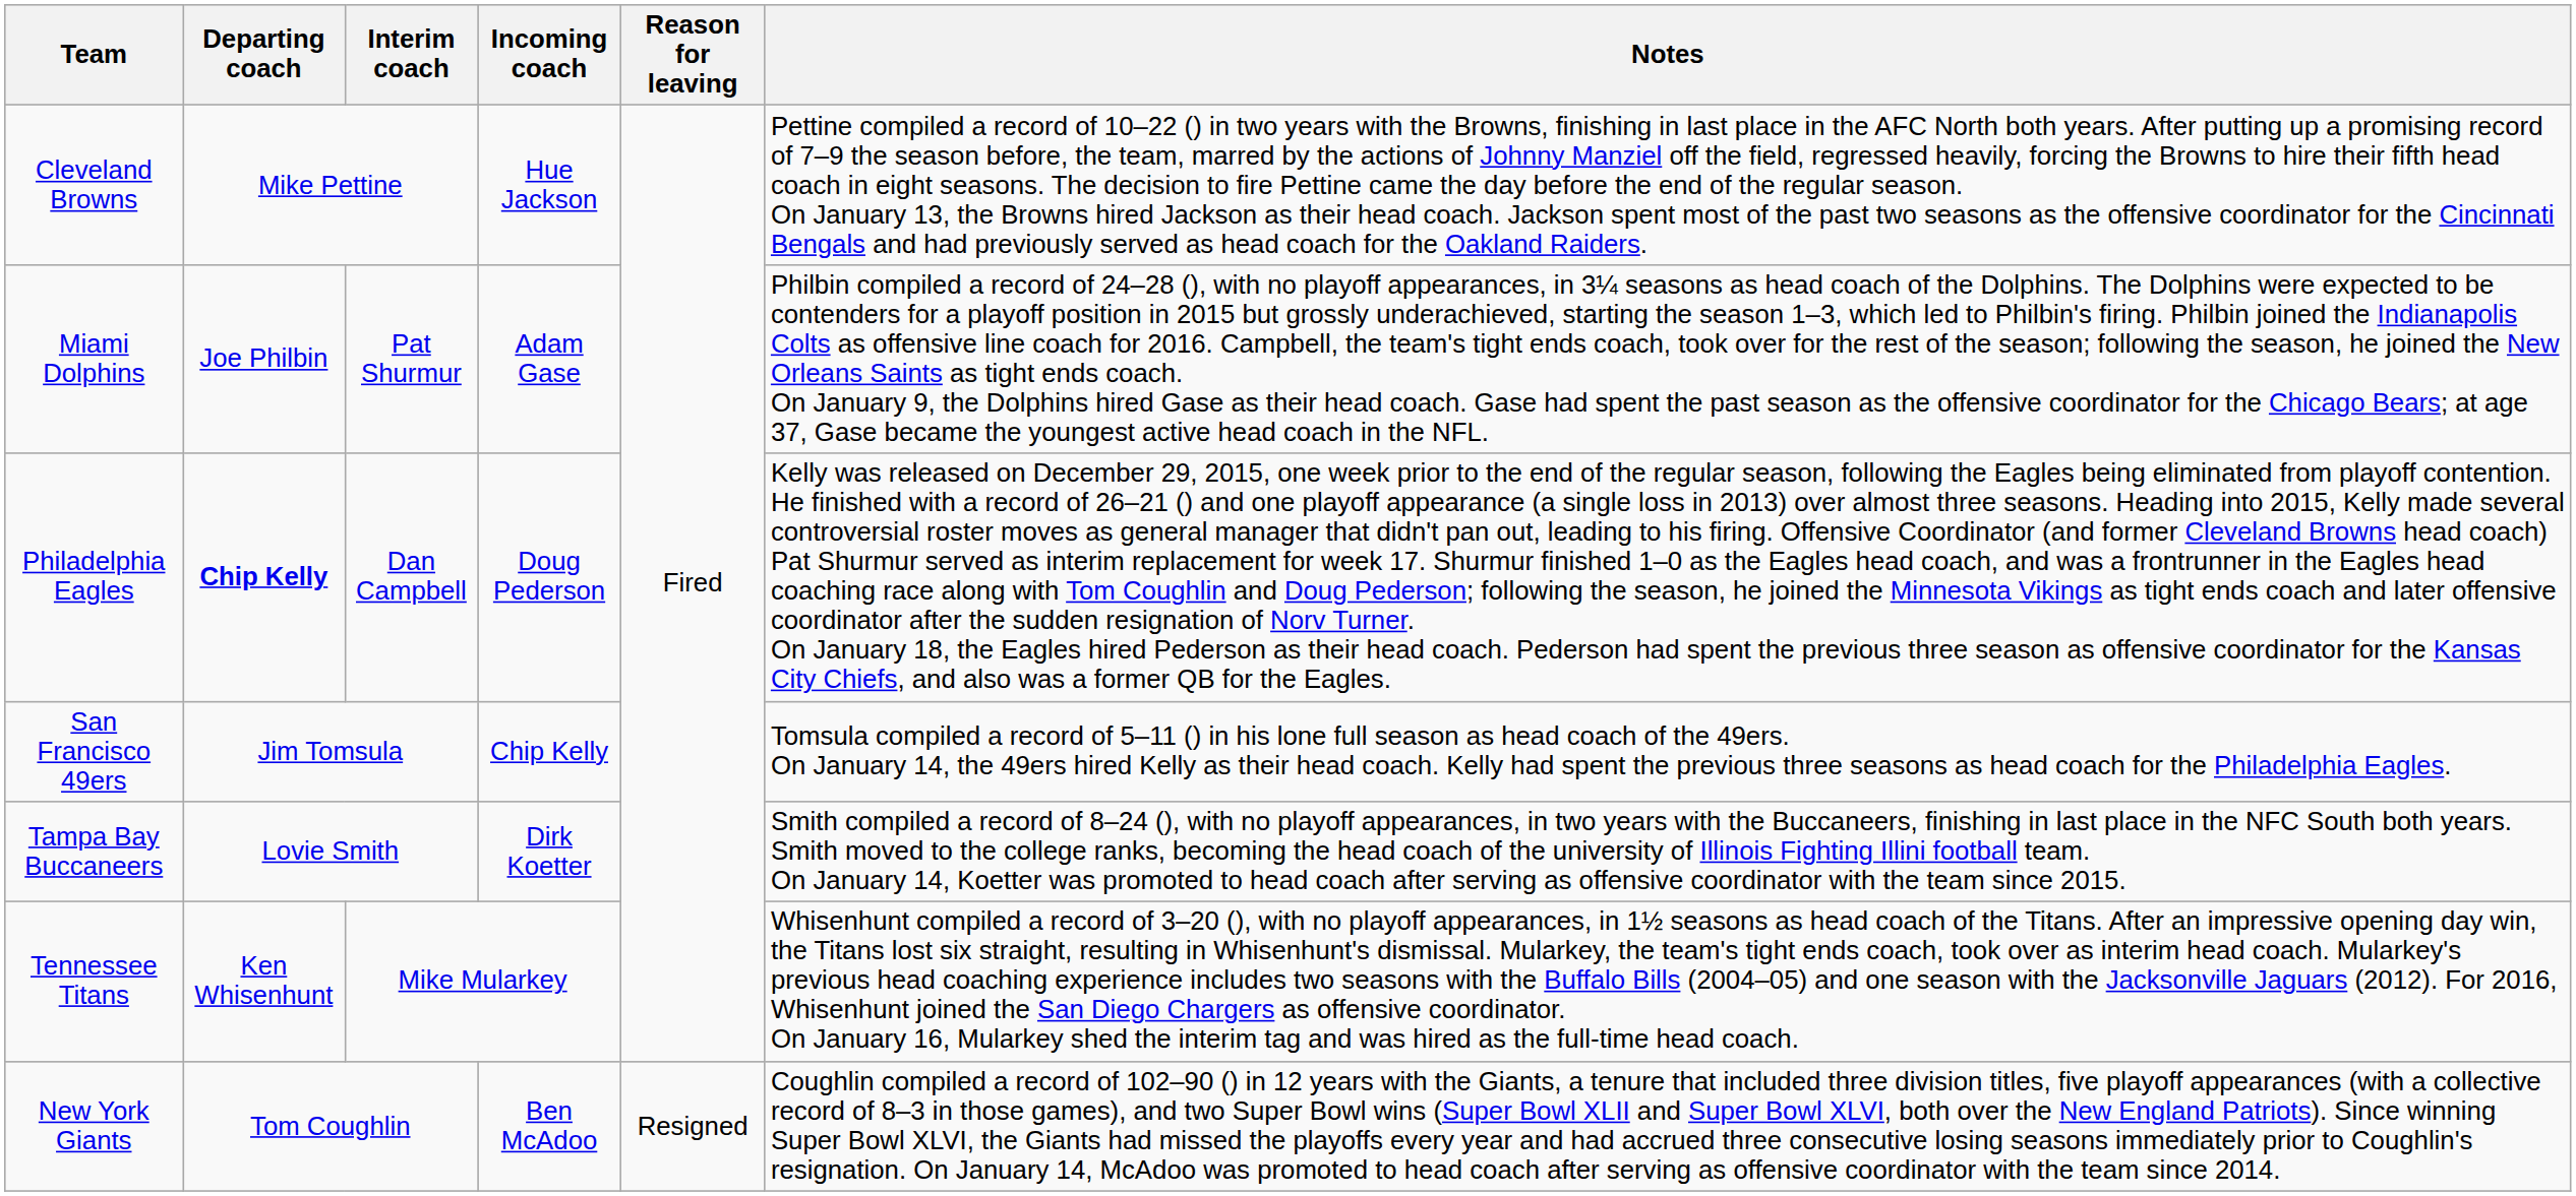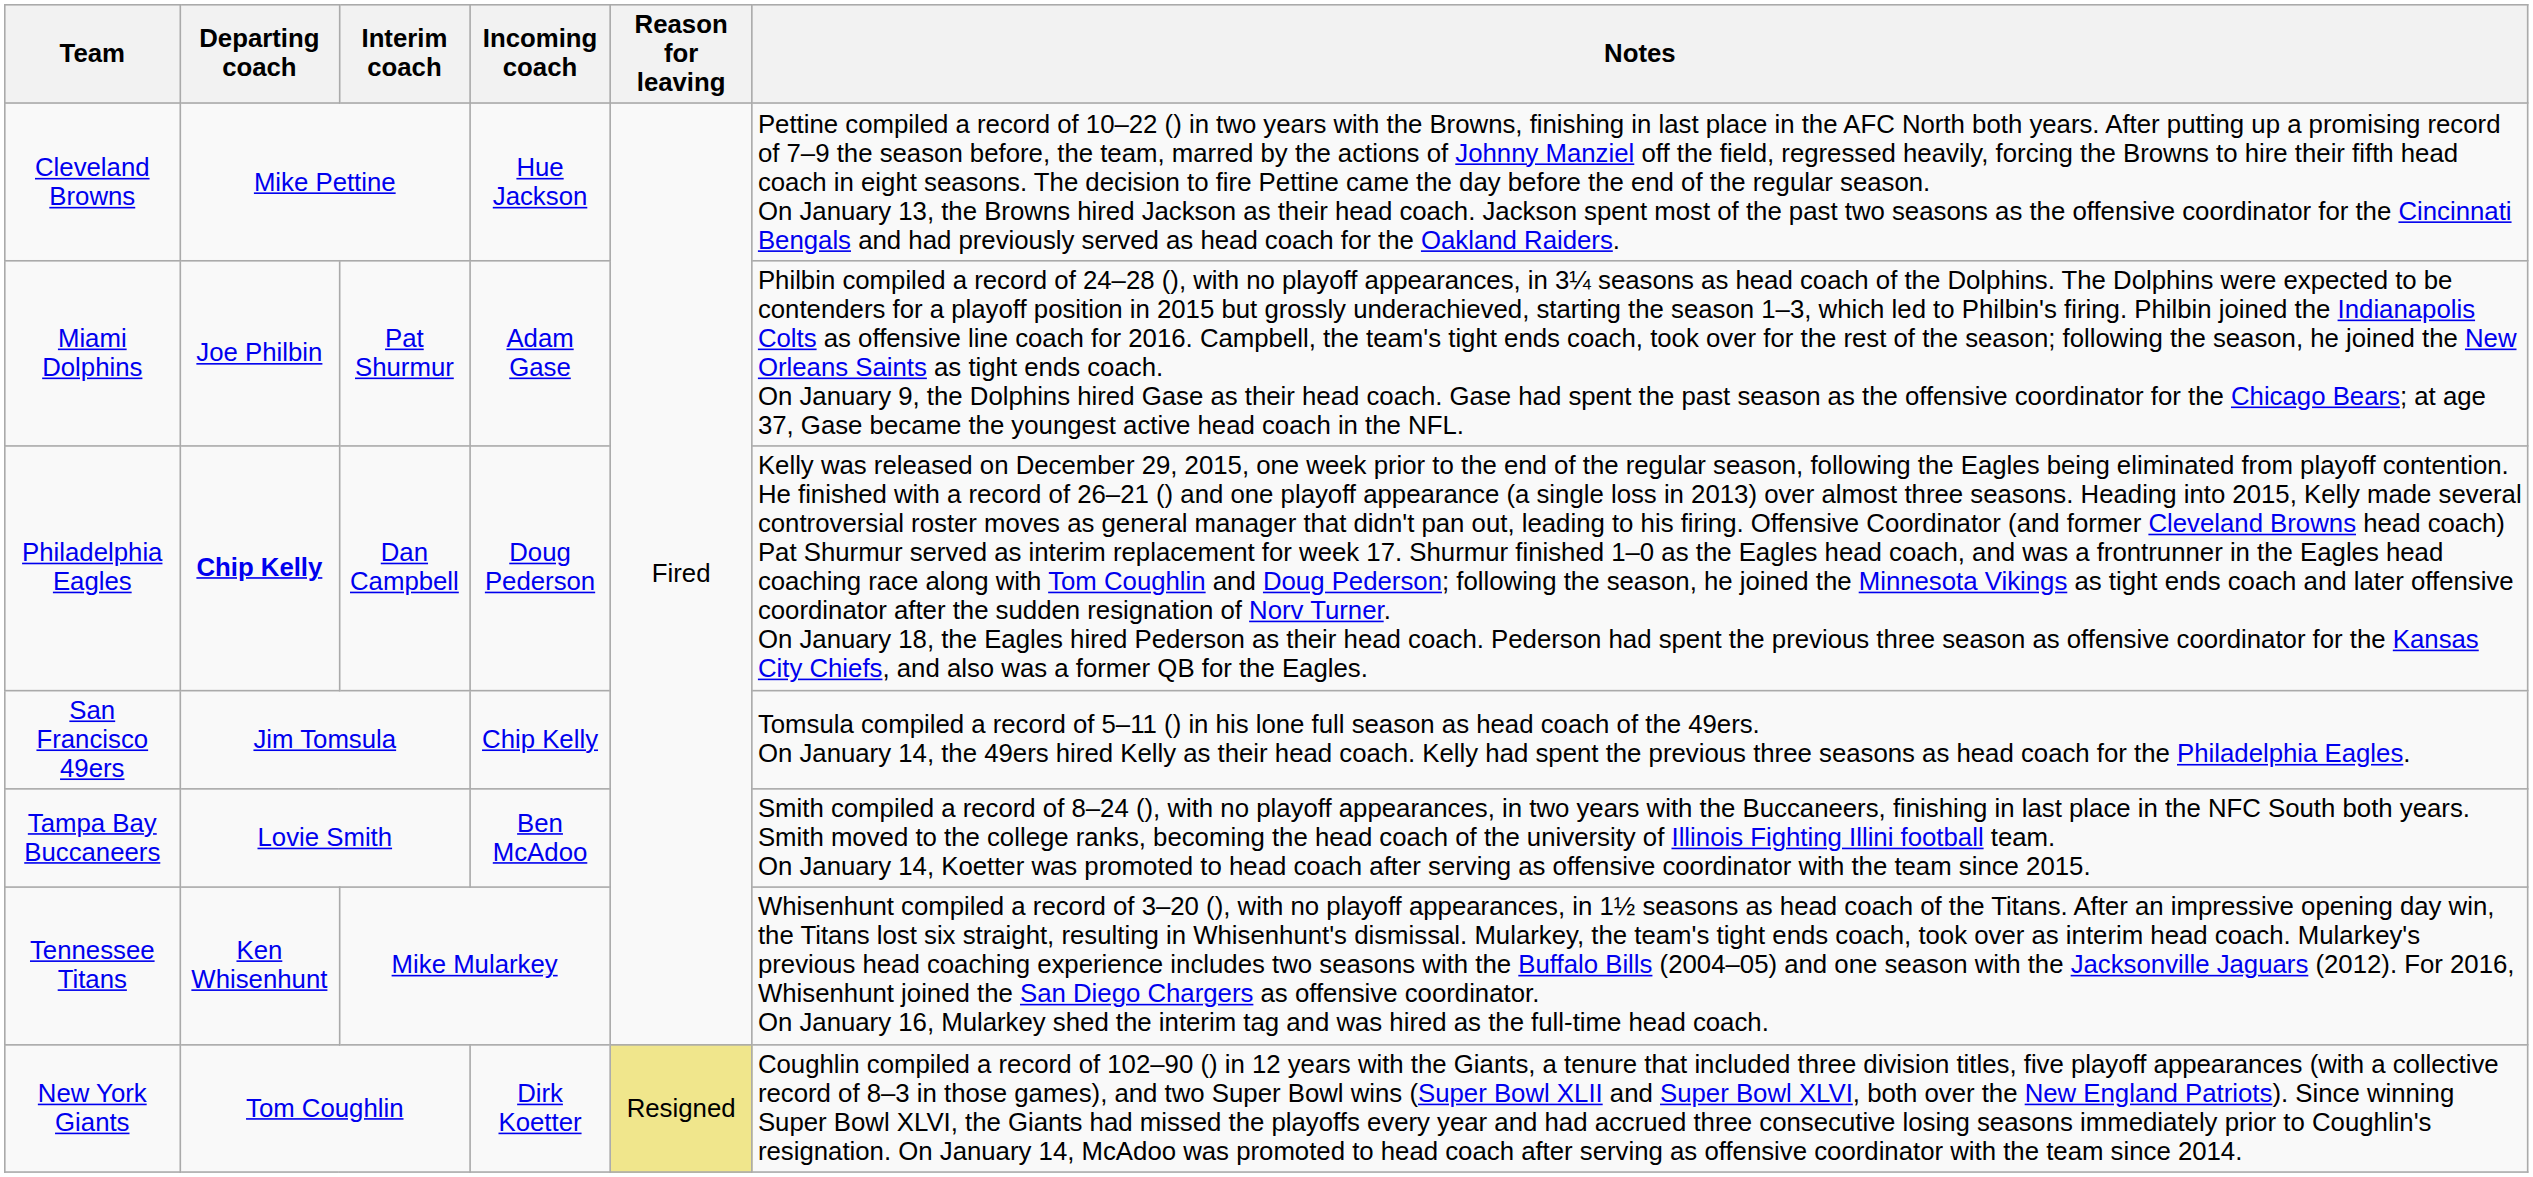 <table class="wikitable sortable">
 <tr>
 <th>Team</th>
 <th>Departing coach</th>
 <th>Interim coach</th>
 <th>Incoming coach</th>
 <th class="unsortbale">Reason for leaving</th>
 <th>Notes</th>
 </tr>
 <tr>
 <td style="text-align:center;"><a href='#'>Cleveland Browns</a></td>
 <td colspan="2" style="text-align:center;"><a href='#'>Mike Pettine</a></td>
 <td style="text-align:center;"><a href='#'>Hue Jackson</a></td>
 <td rowspan="6" style="text-align:center;">Fired</td>
 <td>Pettine compiled a record of 10–22 () in two years with the Browns, finishing in last place in the AFC North both years. After putting up a promising record of 7–9 the season before, the team, marred by the actions of <a href='#'>Johnny Manziel</a> off the field, regressed heavily, forcing the Browns to hire their fifth head coach in eight seasons. The decision to fire Pettine came the day before the end of the regular season.<br>On January 13, the Browns hired Jackson as their head coach. Jackson spent most of the past two seasons as the offensive coordinator for the <a href='#'>Cincinnati Bengals</a> and had previously served as head coach for the <a href='#'>Oakland Raiders</a>.</td>
 </tr>
 <tr>
 <td style="text-align:center;"><a href='#'>Miami Dolphins</a></td>
 <td style="text-align:center;"><a href='#'>Joe Philbin</a></td>
 <td style="text-align:center;"><a href='#'>Pat Shurmur</a></td>
 <td style="text-align:center;"><a href='#'>Adam Gase</a></td>
 <td>Philbin compiled a record of 24–28 (), with no playoff appearances, in 3¼ seasons as head coach of the Dolphins. The Dolphins were expected to be contenders for a playoff position in 2015 but grossly underachieved, starting the season 1–3, which led to Philbin's firing. Philbin joined the <a href='#'>Indianapolis Colts</a> as offensive line coach for 2016. Campbell, the team's tight ends coach, took over for the rest of the season; following the season, he joined the <a href='#'>New Orleans Saints</a> as tight ends coach.<br>On January 9, the Dolphins hired Gase as their head coach. Gase had spent the past season as the offensive coordinator for the <a href='#'>Chicago Bears</a>; at age 37, Gase became the youngest active head coach in the NFL.</td>
 </tr>
 <tr>
 <td style="text-align:center;"><a href='#'>Philadelphia Eagles</a></td>
 <td style="text-align:center;"><strong><a href='#'>Chip Kelly</a></strong></td>
 <td style="text-align:center;"><a href='#'>Dan Campbell</a></td>
 <td style="text-align:center;"><a href='#'>Doug Pederson</a></td>
 <td>Kelly was released on December 29, 2015, one week prior to the end of the regular season, following the Eagles being eliminated from playoff contention. He finished with a record of 26–21 () and one playoff appearance (a single loss in 2013) over almost three seasons. Heading into 2015, Kelly made several controversial roster moves as general manager that didn't pan out, leading to his firing. Offensive Coordinator (and former <a href='#'>Cleveland Browns</a> head coach) Pat Shurmur served as interim replacement for week 17. Shurmur finished 1–0 as the Eagles head coach, and was a frontrunner in the Eagles head coaching race along with <a href='#'>Tom Coughlin</a> and <a href='#'>Doug Pederson</a>; following the season, he joined the <a href='#'>Minnesota Vikings</a> as tight ends coach and later offensive coordinator after the sudden resignation of <a href='#'>Norv Turner</a>.<br>On January 18, the Eagles hired Pederson as their head coach. Pederson had spent the previous three season as offensive coordinator for the <a href='#'>Kansas City Chiefs</a>, and also was a former QB for the Eagles.</td>
 </tr>
 <tr>
 <td style="text-align:center;"><a href='#'>San Francisco 49ers</a></td>
 <td colspan="2" style="text-align:center;"><a href='#'>Jim Tomsula</a></td>
 <td style="text-align:center;"><a href='#'>Chip Kelly</a></td>
 <td>Tomsula compiled a record of 5–11 () in his lone full season as head coach of the 49ers.<br>On January 14, the 49ers hired Kelly as their head coach. Kelly had spent the previous three seasons as head coach for the <a href='#'>Philadelphia Eagles</a>.</td>
 </tr>
 <tr>
 <td style="text-align:center;"><a href='#'>Tampa Bay Buccaneers</a></td>
 <td colspan="2" style="text-align:center;"><a href='#'>Lovie Smith</a></td>
-<td style="text-align:center;"><a href='#'>Dirk Koetter</a></td>
+<td style="text-align:center;"><a href='#'>Ben McAdoo</a></td>
 <td>Smith compiled a record of 8–24 (), with no playoff appearances, in two years with the Buccaneers, finishing in last place in the NFC South both years. Smith moved to the college ranks, becoming the head coach of the university of <a href='#'>Illinois Fighting Illini football</a> team.<br>On January 14, Koetter was promoted to head coach after serving as offensive coordinator with the team since 2015.</td>
 </tr>
 <tr>
 <td style="text-align:center;"><a href='#'>Tennessee Titans</a></td>
 <td style="text-align:center;"><a href='#'>Ken Whisenhunt</a></td>
 <td style="text-align:center;" colspan=2><a href='#'>Mike Mularkey</a></td>
 <td>Whisenhunt compiled a record of 3–20 (), with no playoff appearances, in 1½ seasons as head coach of the Titans. After an impressive opening day win, the Titans lost six straight, resulting in Whisenhunt's dismissal. Mularkey, the team's tight ends coach, took over as interim head coach.  Mularkey's previous head coaching experience includes two seasons with the <a href='#'>Buffalo Bills</a> (2004–05) and one season with the <a href='#'>Jacksonville Jaguars</a> (2012). For 2016, Whisenhunt joined the <a href='#'>San Diego Chargers</a> as offensive coordinator.<br>On January 16, Mularkey shed the interim tag and was hired as the full-time head coach.</td>
 </tr>
 <tr>
 <td style="text-align:center;"><a href='#'>New York Giants</a></td>
 <td colspan="2" style="text-align:center;"><a href='#'>Tom Coughlin</a></td>
-<td style="text-align:center;"><a href='#'>Ben McAdoo</a></td>
-<td style="text-align:center;">Resigned</td>
+<td style="text-align:center;"><a href='#'>Dirk Koetter</a></td>
+<td style="background: khaki; text-align:center;">Resigned</td>
 <td>Coughlin compiled a record of 102–90 () in 12 years with the Giants, a tenure that included three division titles, five playoff appearances (with a collective record of 8–3 in those games), and two Super Bowl wins (<a href='#'>Super Bowl XLII</a> and <a href='#'>Super Bowl XLVI</a>, both over the <a href='#'>New England Patriots</a>). Since winning Super Bowl XLVI, the Giants had missed the playoffs every year and had accrued three consecutive losing seasons immediately prior to Coughlin's resignation. On January 14, McAdoo was promoted to head coach after serving as offensive coordinator with the team since 2014.</td>
 </tr>
 </table>
